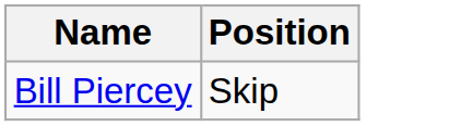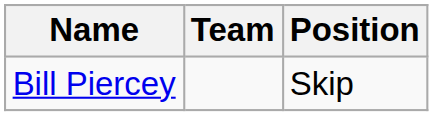 <table class="wikitable">
 <tr>
 <th><strong>Name</strong></th>
+<th><strong>Team</strong></th>
 <th><strong>Position</strong></th>
 </tr>
 <tr>
 <td><a href='#'>Bill Piercey</a></td>
+<td></td>
 <td>Skip</td>
 </tr>
 </table>
